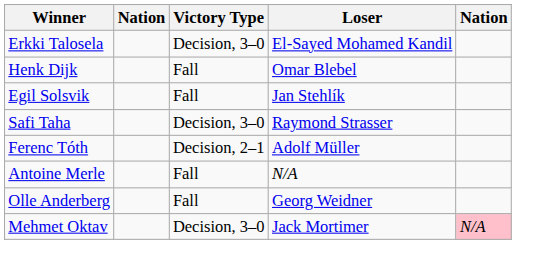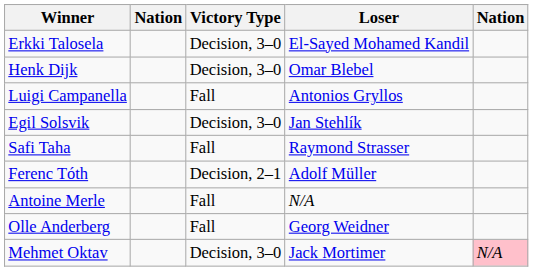 <table class="wikitable sortable" style="text-align:left;">
 <tr>
 <th>Winner</th>
 <th>Nation</th>
 <th>Victory Type</th>
 <th>Loser</th>
 <th>Nation</th>
 </tr>
 <tr>
 <td><a href='#'>Erkki Talosela</a></td>
 <td></td>
 <td>Decision, 3–0</td>
 <td><a href='#'>El-Sayed Mohamed Kandil</a></td>
 <td></td>
 </tr>
 <tr>
 <td><a href='#'>Henk Dijk</a></td>
 <td></td>
+<td>Decision, 3–0</td>
+<td><a href='#'>Omar Blebel</a></td>
+<td></td>
+</tr>
+<tr>
+<td><a href='#'>Luigi Campanella</a></td>
+<td></td>
 <td>Fall</td>
-<td><a href='#'>Omar Blebel</a></td>
+<td><a href='#'>Antonios Gryllos</a></td>
 <td></td>
 </tr>
 <tr>
 <td><a href='#'>Egil Solsvik</a></td>
 <td></td>
-<td>Fall</td>
+<td>Decision, 3–0</td>
 <td><a href='#'>Jan Stehlík</a></td>
 <td></td>
 </tr>
 <tr>
 <td><a href='#'>Safi Taha</a></td>
 <td></td>
-<td>Decision, 3–0</td>
+<td>Fall</td>
 <td><a href='#'>Raymond Strasser</a></td>
 <td></td>
 </tr>
 <tr>
 <td><a href='#'>Ferenc Tóth</a></td>
 <td></td>
 <td>Decision, 2–1</td>
 <td><a href='#'>Adolf Müller</a></td>
 <td></td>
 </tr>
 <tr>
 <td><a href='#'>Antoine Merle</a></td>
 <td></td>
 <td>Fall</td>
 <td><em>N/A</em></td>
 <td></td>
 </tr>
 <tr>
 <td><a href='#'>Olle Anderberg</a></td>
 <td></td>
 <td>Fall</td>
 <td><a href='#'>Georg Weidner</a></td>
 <td></td>
 </tr>
 <tr>
 <td><a href='#'>Mehmet Oktav</a></td>
 <td></td>
 <td>Decision, 3–0</td>
 <td><a href='#'>Jack Mortimer</a></td>
 <td style="background: pink;"><em>N/A</em></td>
 </tr>
 </table>
